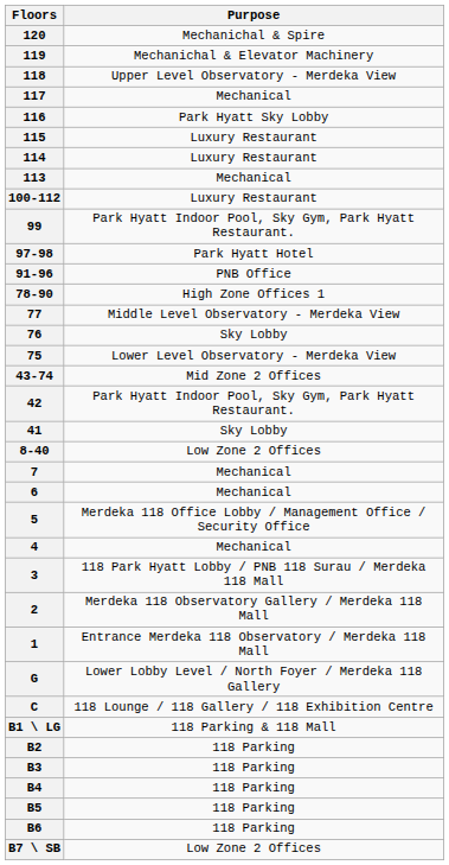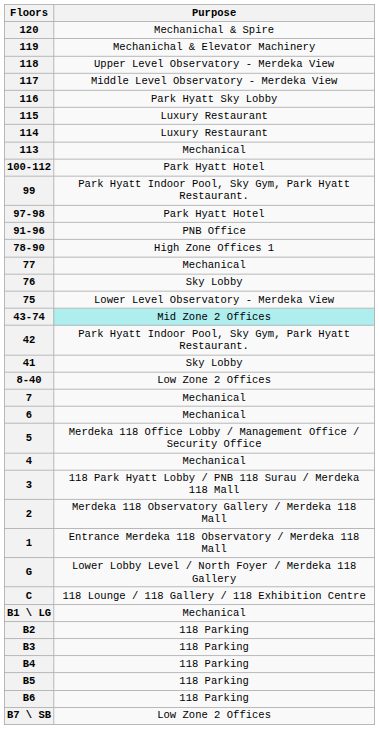 <table class="wikitable">
 <tr>
 <th>Floors</th>
 <th style="width:30em;">Purpose</th>
 </tr>
 <tr align="center">
 <th>120</th>
 <td>Mechanichal & Spire</td>
 </tr>
 <tr align="center">
 <th>119</th>
 <td>Mechanichal & Elevator Machinery</td>
 </tr>
 <tr align="center">
 <th>118</th>
 <td>Upper Level Observatory - Merdeka View</td>
 </tr>
 <tr align="center">
 <th>117</th>
-<td>Mechanical</td>
+<td>Middle Level Observatory - Merdeka View</td>
 </tr>
 <tr align="center">
 <th>116</th>
 <td>Park Hyatt Sky Lobby</td>
 </tr>
 <tr align="center">
 <th>115</th>
 <td rowspan="1">Luxury Restaurant</td>
 </tr>
 <tr align="center">
 <th>114</th>
 <td>Luxury Restaurant</td>
 </tr>
 <tr align="center">
 <th>113</th>
 <td>Mechanical</td>
 </tr>
 <tr align="center">
 <th>100-112</th>
-<td rowspan="1">Luxury Restaurant</td>
+<td>Park Hyatt Hotel</td>
 </tr>
 <tr align="center">
 <th>99</th>
 <td>Park Hyatt Indoor Pool, Sky Gym, Park Hyatt Restaurant.</td>
 </tr>
 <tr align="center">
 <th>97-98</th>
 <td rowspan="1">Park Hyatt Hotel</td>
 </tr>
 <tr align="center">
 <th>91-96</th>
 <td>PNB Office</td>
 </tr>
 <tr align="center">
 <th>78-90</th>
 <td>High Zone Offices 1</td>
 </tr>
 <tr align="center">
 <th>77</th>
-<td>Middle Level Observatory - Merdeka View</td>
+<td>Mechanical</td>
 </tr>
 <tr align="center">
 <th>76</th>
 <td>Sky Lobby</td>
 </tr>
 <tr align="center">
 <th>75</th>
 <td>Lower Level Observatory - Merdeka View</td>
 </tr>
 <tr align="center">
 <th>43-74</th>
-<td>Mid Zone 2 Offices</td>
+<td style="background: paleturquoise;">Mid Zone 2 Offices</td>
 </tr>
 <tr align="center">
 <th>42</th>
 <td>Park Hyatt Indoor Pool, Sky Gym, Park Hyatt Restaurant.</td>
 </tr>
 <tr align="center">
 <th>41</th>
 <td>Sky Lobby</td>
 </tr>
 <tr align="center">
 <th>8-40</th>
 <td>Low Zone 2 Offices</td>
 </tr>
 <tr align="center">
 <th>7</th>
 <td rowspan="1">Mechanical</td>
 </tr>
 <tr align="center">
 <th>6</th>
 <td rowspan="1">Mechanical</td>
 </tr>
 <tr align="center">
 <th>5</th>
 <td>Merdeka 118 Office Lobby / Management Office / Security Office</td>
 </tr>
 <tr align="center">
 <th>4</th>
 <td>Mechanical</td>
 </tr>
 <tr align="center">
 <th>3</th>
 <td>118 Park Hyatt Lobby / PNB 118 Surau / Merdeka 118 Mall</td>
 </tr>
 <tr align="center">
 <th>2</th>
 <td>Merdeka 118 Observatory Gallery / Merdeka 118 Mall</td>
 </tr>
 <tr align="center">
 <th>1</th>
 <td>Entrance Merdeka 118 Observatory / Merdeka 118 Mall</td>
 </tr>
 <tr align="center">
 <th>G</th>
 <td>Lower Lobby Level / North Foyer / Merdeka 118 Gallery</td>
 </tr>
 <tr align="center">
 <th>C</th>
 <td>118 Lounge / 118 Gallery / 118 Exhibition Centre</td>
 </tr>
 <tr align="center">
 <th>B1 \ LG</th>
-<td>118 Parking & 118 Mall</td>
+<td>Mechanical</td>
 </tr>
 <tr align="center">
 <th>B2</th>
 <td>118 Parking</td>
 </tr>
 <tr align="center">
 <th>B3</th>
 <td>118 Parking</td>
 </tr>
 <tr align="center">
 <th>B4</th>
 <td>118 Parking</td>
 </tr>
 <tr align="center">
 <th>B5</th>
 <td>118 Parking</td>
 </tr>
 <tr align="center">
 <th>B6</th>
 <td>118 Parking</td>
 </tr>
 <tr align="center">
 <th>B7 \ SB</th>
 <td>Low Zone 2 Offices</td>
 </tr>
 </table>
